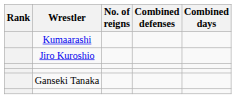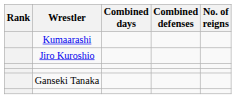 <table class="wikitable sortable" style="text-align:center">
 <tr>
 <th>Rank</th>
 <th>Wrestler</th>
+<th>Combined<br>days</th>
+<th>Combined<br>defenses</th>
 <th>No. of<br>reigns</th>
-<th>Combined<br>defenses</th>
-<th>Combined<br>days</th>
 </tr>
 <tr>
 <th></th>
 <td><a href='#'>Kumaarashi</a></td>
 <td></td>
 <td></td>
 <td></td>
 </tr>
 <tr>
 <th></th>
 <td><a href='#'>Jiro Kuroshio</a></td>
 <td></td>
 <td></td>
 <td></td>
 </tr>
 <tr>
 <th></th>
 <td></td>
 <td></td>
 <td></td>
 <td></td>
 </tr>
 <tr>
 <th></th>
 <td></td>
 <td></td>
 <td></td>
 <td></td>
 </tr>
 <tr>
 <th></th>
 <td>Ganseki Tanaka</td>
 <td></td>
 <td></td>
 <td></td>
 </tr>
 <tr>
 <th></th>
 <td></td>
 <td></td>
 <td></td>
 <td></td>
 </tr>
 </table>
